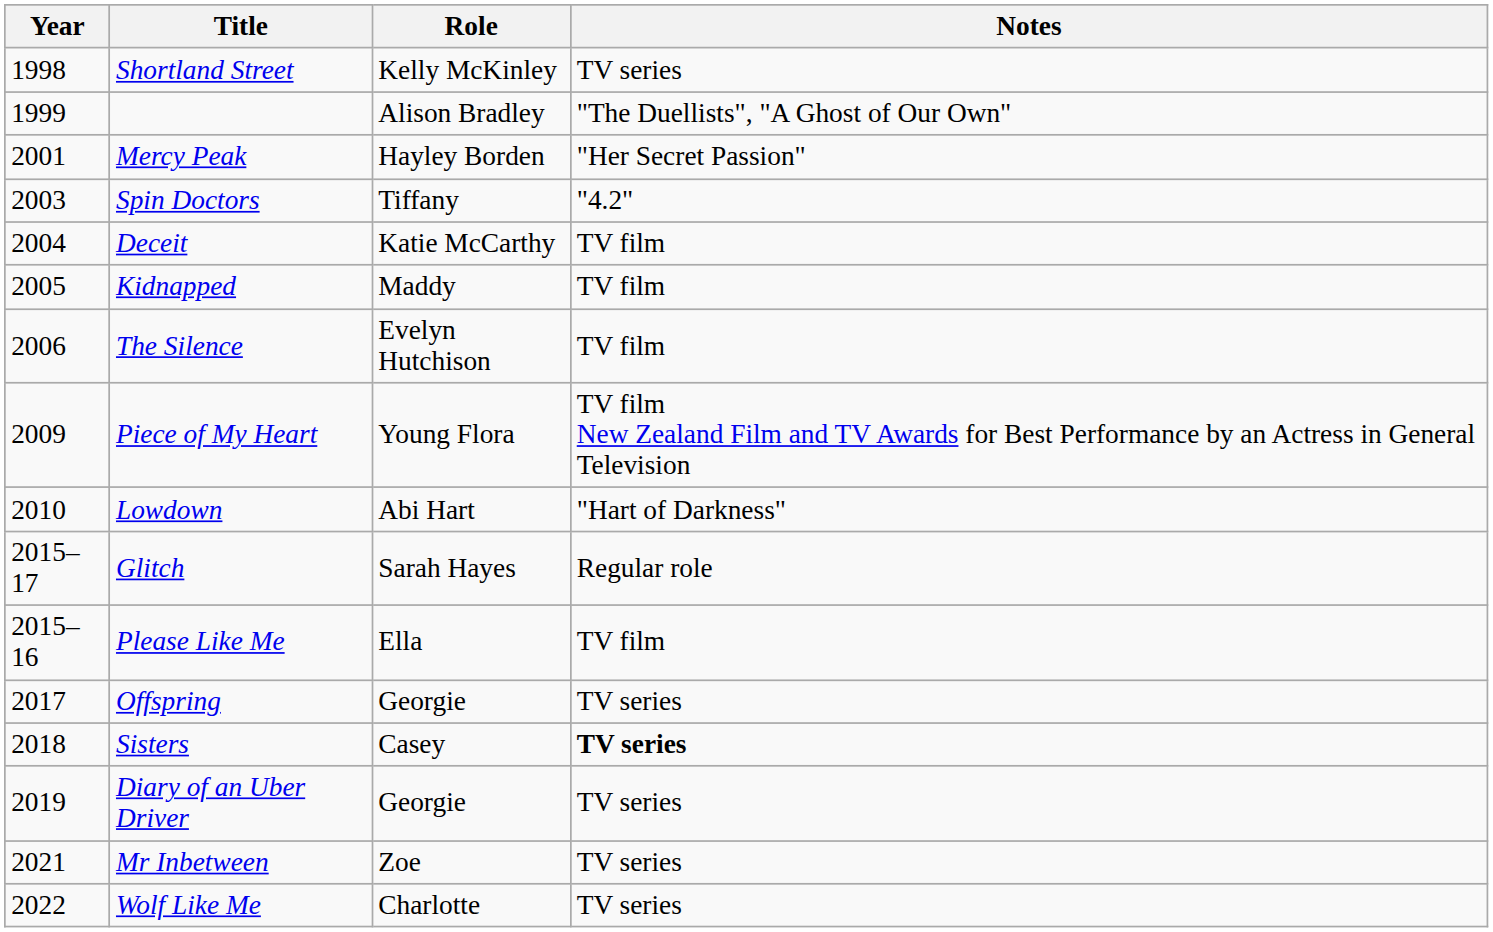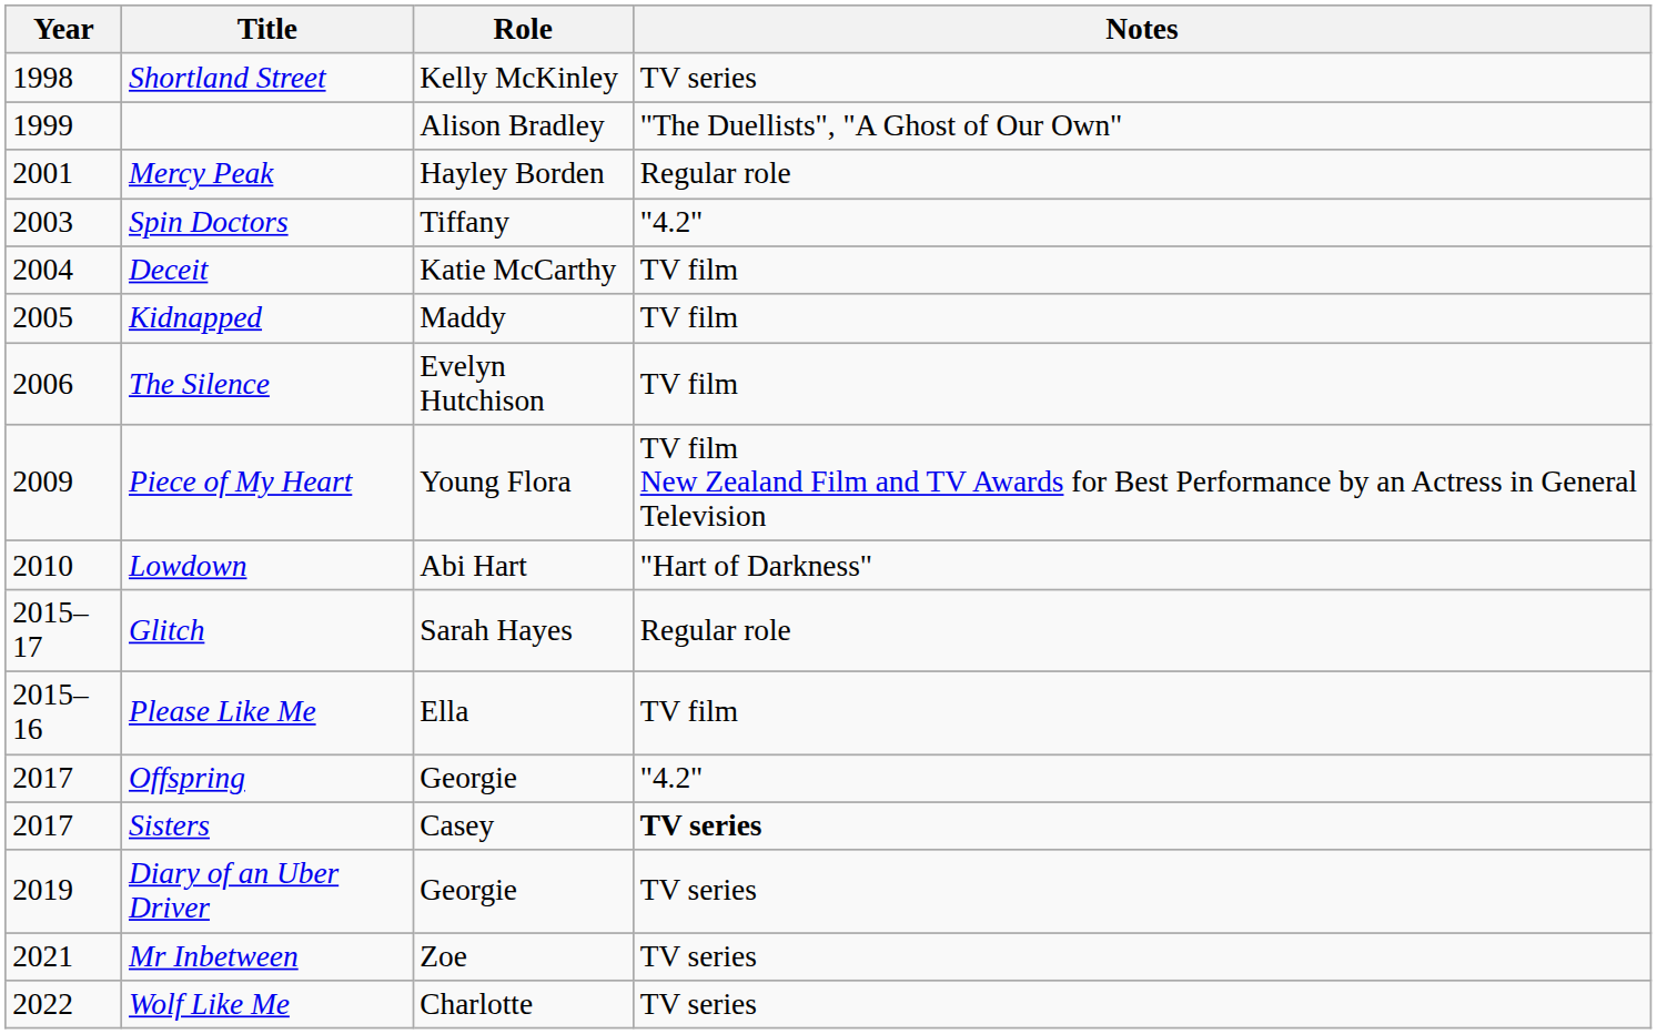 <table class="wikitable sortable">
 <tr>
 <th>Year</th>
 <th>Title</th>
 <th>Role</th>
 <th class="unsortable">Notes</th>
 </tr>
 <tr>
 <td>1998</td>
 <td><em><a href='#'>Shortland Street</a></em></td>
 <td>Kelly McKinley</td>
 <td>TV series</td>
 </tr>
 <tr>
 <td>1999</td>
 <td><em></em></td>
 <td>Alison Bradley</td>
 <td>"The Duellists", "A Ghost of Our Own"</td>
 </tr>
 <tr>
 <td>2001</td>
 <td><em><a href='#'>Mercy Peak</a></em></td>
 <td>Hayley Borden</td>
-<td>"Her Secret Passion"</td>
+<td>Regular role</td>
 </tr>
 <tr>
 <td>2003</td>
 <td><em><a href='#'>Spin Doctors</a></em></td>
 <td>Tiffany</td>
 <td>"4.2"</td>
 </tr>
 <tr>
 <td>2004</td>
 <td><em><a href='#'>Deceit</a></em></td>
 <td>Katie McCarthy</td>
 <td>TV film</td>
 </tr>
 <tr>
 <td>2005</td>
 <td><em><a href='#'>Kidnapped</a></em></td>
 <td>Maddy</td>
 <td>TV film</td>
 </tr>
 <tr>
 <td>2006</td>
 <td><em><a href='#'>The Silence</a></em></td>
 <td>Evelyn Hutchison</td>
 <td>TV film</td>
 </tr>
 <tr>
 <td>2009</td>
 <td><em><a href='#'>Piece of My Heart</a></em></td>
 <td>Young Flora</td>
 <td>TV film<br><a href='#'>New Zealand Film and TV Awards</a> for Best Performance by an Actress in General Television</td>
 </tr>
 <tr>
 <td>2010</td>
 <td><em><a href='#'>Lowdown</a></em></td>
 <td>Abi Hart</td>
 <td>"Hart of Darkness"</td>
 </tr>
 <tr>
 <td>2015–17</td>
 <td><em><a href='#'>Glitch</a></em></td>
 <td>Sarah Hayes</td>
 <td>Regular role</td>
 </tr>
 <tr>
 <td>2015–16</td>
 <td><em><a href='#'>Please Like Me</a></em></td>
 <td>Ella</td>
 <td>TV film</td>
 </tr>
 <tr>
 <td>2017</td>
 <td><em><a href='#'>Offspring</a></em></td>
 <td>Georgie</td>
-<td>TV series</td>
+<td>"4.2"</td>
 </tr>
 <tr>
-<td>2018</td>
+<td>2017</td>
 <td><em><a href='#'>Sisters</a></em></td>
 <td>Casey</td>
 <td><strong>TV series</strong></td>
 </tr>
 <tr>
 <td>2019</td>
 <td><em><a href='#'>Diary of an Uber Driver</a></em></td>
 <td>Georgie</td>
 <td>TV series</td>
 </tr>
 <tr>
 <td>2021</td>
 <td><em><a href='#'>Mr Inbetween</a></em></td>
 <td>Zoe</td>
 <td>TV series</td>
 </tr>
 <tr>
 <td>2022</td>
 <td><em><a href='#'>Wolf Like Me</a></em></td>
 <td>Charlotte</td>
 <td>TV series</td>
 </tr>
 </table>
